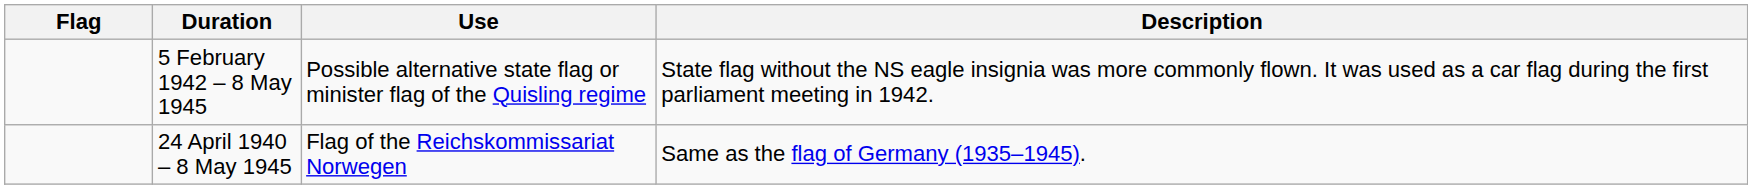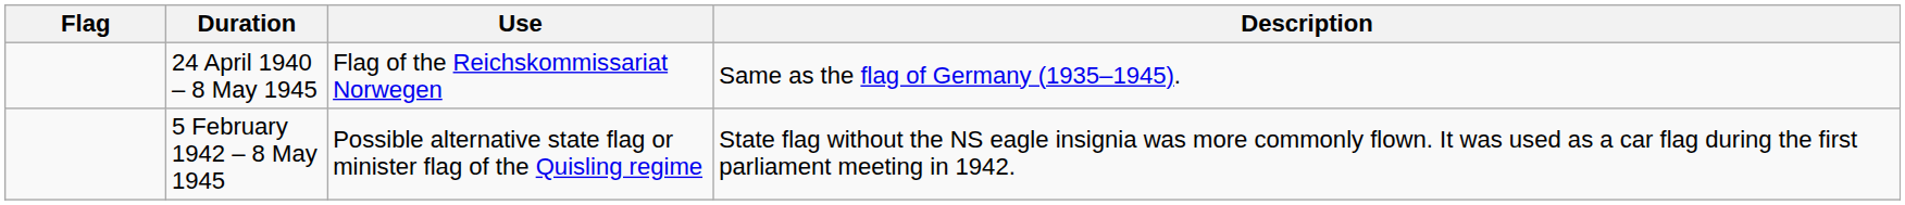 <table class="wikitable" width="100%">
 <tr>
 <th style="width:100px;">Flag</th>
 <th style="width:100px;">Duration</th>
 <th style="width:250px;">Use</th>
 <th style="min-width:250px">Description</th>
 </tr>
 <tr>
 <td></td>
+<td>24 April 1940 – 8 May 1945</td>
+<td>Flag of the <a href='#'>Reichskommissariat Norwegen</a></td>
+<td>Same as the <a href='#'>flag of Germany (1935–1945)</a>.</td>
+</tr>
+<tr>
+<td></td>
 <td>5 February 1942 – 8 May 1945</td>
 <td>Possible alternative state flag or minister flag of the <a href='#'>Quisling regime</a></td>
 <td>State flag without the NS eagle insignia was more commonly flown. It was used as a car flag during the first parliament meeting in 1942.</td>
 </tr>
-<tr>
-<td></td>
-<td>24 April 1940 – 8 May 1945</td>
-<td>Flag of the <a href='#'>Reichskommissariat Norwegen</a></td>
-<td>Same as the <a href='#'>flag of Germany (1935–1945)</a>.</td>
-</tr>
 </table>
